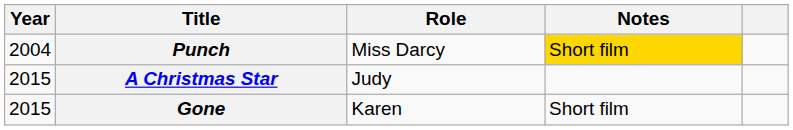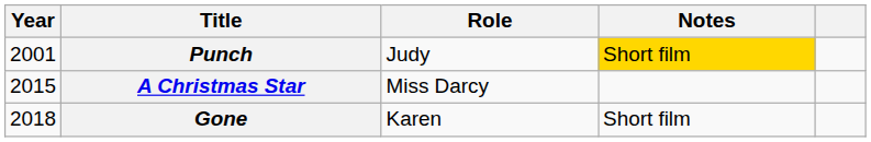 <table class="wikitable plainrowheaders sortable" style="margin-right: 0;">
 <tr>
 <th scope="col" style="width: 1em;">Year</th>
 <th scope="col" style="width: 15em;">Title</th>
 <th scope="col" style="width: 10em;">Role</th>
 <th scope="col" style="width: 10em;" class="unsortable">Notes</th>
 <th scope="col" style="width: 2em;" class="unsortable"></th>
 </tr>
 <tr>
-<td>2004</td>
+<td>2001</td>
 <th scope="row"><em>Punch</em></th>
-<td>Miss Darcy</td>
+<td>Judy</td>
 <td style="background: gold;">Short film</td>
 <td></td>
 </tr>
 <tr>
 <td>2015</td>
 <th scope="row"><em><a href='#'>A Christmas Star</a></em></th>
-<td>Judy</td>
+<td>Miss Darcy</td>
 <td></td>
 <td></td>
 </tr>
 <tr>
-<td>2015</td>
+<td>2018</td>
 <th scope="row"><em>Gone</em></th>
 <td>Karen</td>
 <td>Short film</td>
 <td style="text-align:center;"></td>
 </tr>
 </table>
